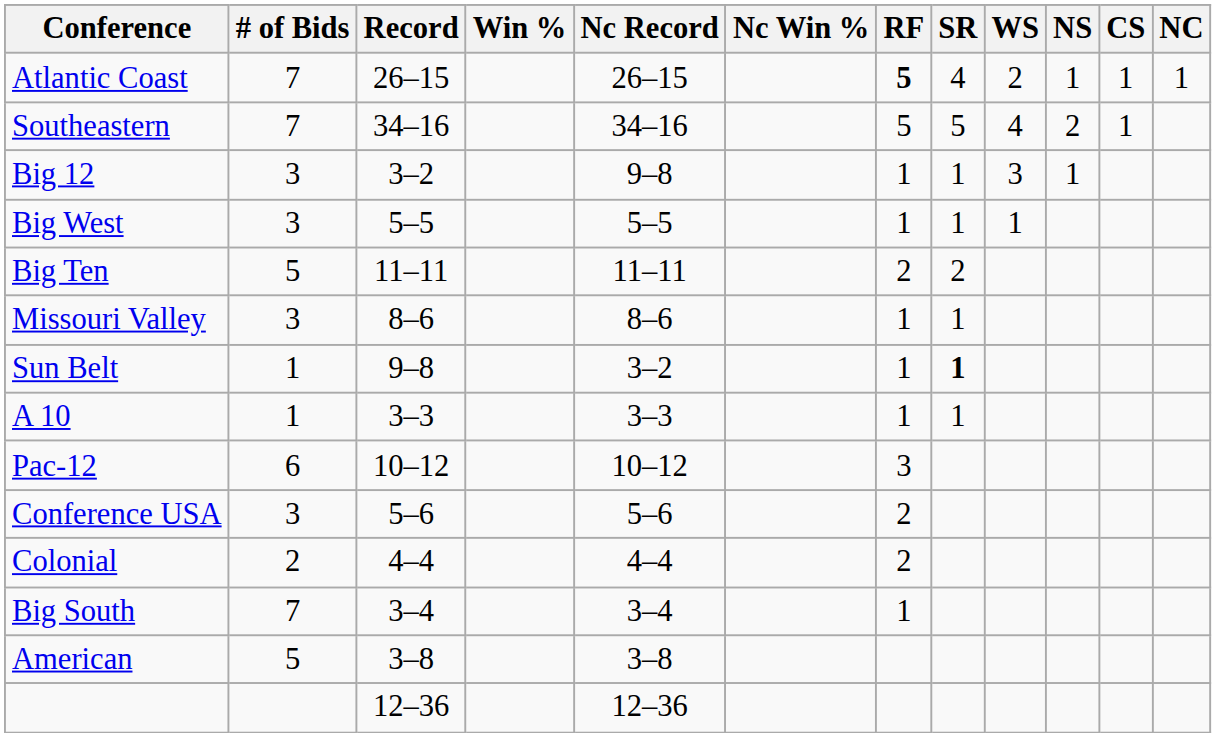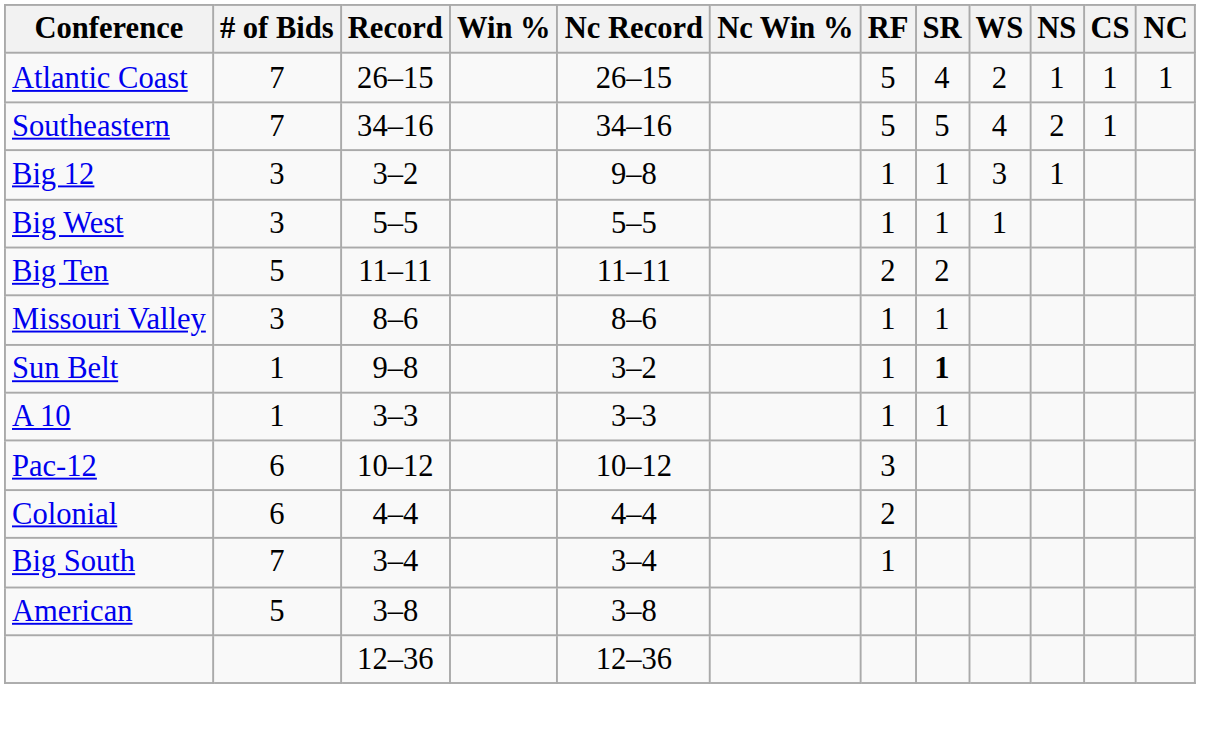 <table class="wikitable sortable">
 <tr>
 <th>Conference</th>
 <th># of Bids</th>
 <th>Record</th>
 <th>Win %</th>
 <th scope="col">Nc Record</th>
 <th scope="col">Nc Win %</th>
 <th>RF</th>
 <th>SR</th>
 <th>WS</th>
 <th>NS</th>
 <th>CS</th>
 <th>NC</th>
 </tr>
 <tr style="text-align:center;">
 <td align="left"><a href='#'>Atlantic Coast</a></td>
 <td>7</td>
 <td>26–15</td>
 <td></td>
 <td>26–15</td>
 <td></td>
-<td><strong>5</strong></td>
+<td>5</td>
 <td>4</td>
 <td>2</td>
 <td>1</td>
 <td>1</td>
 <td>1</td>
 </tr>
 <tr style="text-align:center;">
 <td align="left"><a href='#'>Southeastern</a></td>
 <td>7</td>
 <td>34–16</td>
 <td></td>
 <td>34–16</td>
 <td></td>
 <td>5</td>
 <td>5</td>
 <td>4</td>
 <td>2</td>
 <td>1</td>
 <td></td>
 </tr>
 <tr style="text-align:center;">
 <td align="left"><a href='#'>Big 12</a></td>
 <td>3</td>
 <td>3–2</td>
 <td></td>
 <td>9–8</td>
 <td></td>
 <td>1</td>
 <td>1</td>
 <td>3</td>
 <td>1</td>
 <td></td>
 <td></td>
 </tr>
 <tr style="text-align:center;">
 <td align="left"><a href='#'>Big West</a></td>
 <td>3</td>
 <td>5–5</td>
 <td></td>
 <td>5–5</td>
 <td></td>
 <td>1</td>
 <td>1</td>
 <td>1</td>
 <td></td>
 <td></td>
 <td></td>
 </tr>
 <tr style="text-align:center;">
 <td align="left"><a href='#'>Big Ten</a></td>
 <td>5</td>
 <td>11–11</td>
 <td></td>
 <td>11–11</td>
 <td></td>
 <td>2</td>
 <td>2</td>
 <td></td>
 <td></td>
 <td></td>
 <td></td>
 </tr>
 <tr style="text-align:center;">
 <td align="left"><a href='#'>Missouri Valley</a></td>
 <td>3</td>
 <td>8–6</td>
 <td></td>
 <td>8–6</td>
 <td></td>
 <td>1</td>
 <td>1</td>
 <td></td>
 <td></td>
 <td></td>
 <td></td>
 </tr>
 <tr style="text-align:center;">
 <td align="left"><a href='#'>Sun Belt</a></td>
 <td>1</td>
 <td>9–8</td>
 <td></td>
 <td>3–2</td>
 <td></td>
 <td>1</td>
 <td><strong>1</strong></td>
 <td></td>
 <td></td>
 <td></td>
 <td></td>
 </tr>
 <tr style="text-align:center;">
 <td align="left"><a href='#'>A 10</a></td>
 <td>1</td>
 <td>3–3</td>
 <td></td>
 <td>3–3</td>
 <td></td>
 <td>1</td>
 <td>1</td>
 <td></td>
 <td></td>
 <td></td>
 <td></td>
 </tr>
 <tr style="text-align:center;">
 <td align="left"><a href='#'>Pac-12</a></td>
 <td>6</td>
 <td>10–12</td>
 <td></td>
 <td>10–12</td>
 <td></td>
 <td>3</td>
 <td></td>
 <td></td>
 <td></td>
 <td></td>
 <td></td>
 </tr>
 <tr style="text-align:center;">
-<td align="left"><a href='#'>Conference USA</a></td>
-<td>3</td>
-<td>5–6</td>
-<td></td>
-<td>5–6</td>
-<td></td>
-<td>2</td>
-<td></td>
-<td></td>
-<td></td>
-<td></td>
-<td></td>
-</tr>
-<tr style="text-align:center;">
 <td align="left"><a href='#'>Colonial</a></td>
-<td>2</td>
+<td>6</td>
 <td>4–4</td>
 <td></td>
 <td>4–4</td>
 <td></td>
 <td>2</td>
 <td></td>
 <td></td>
 <td></td>
 <td></td>
 <td></td>
 </tr>
 <tr style="text-align:center;">
 <td align="left"><a href='#'>Big South</a></td>
 <td>7</td>
 <td>3–4</td>
 <td></td>
 <td>3–4</td>
 <td></td>
 <td>1</td>
 <td></td>
 <td></td>
 <td></td>
 <td></td>
 <td></td>
 </tr>
 <tr style="text-align:center;">
 <td align="left"><a href='#'>American</a></td>
 <td>5</td>
 <td>3–8</td>
 <td></td>
 <td>3–8</td>
 <td></td>
 <td></td>
 <td></td>
 <td></td>
 <td></td>
 <td></td>
 <td></td>
 </tr>
 <tr style="text-align:center;">
 <td align="left"></td>
 <td></td>
 <td>12–36</td>
 <td></td>
 <td>12–36</td>
 <td></td>
 <td></td>
 <td></td>
 <td></td>
 <td></td>
 <td></td>
 <td></td>
 </tr>
 </table>
